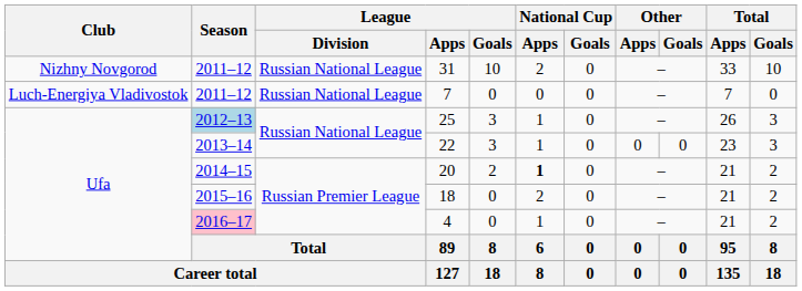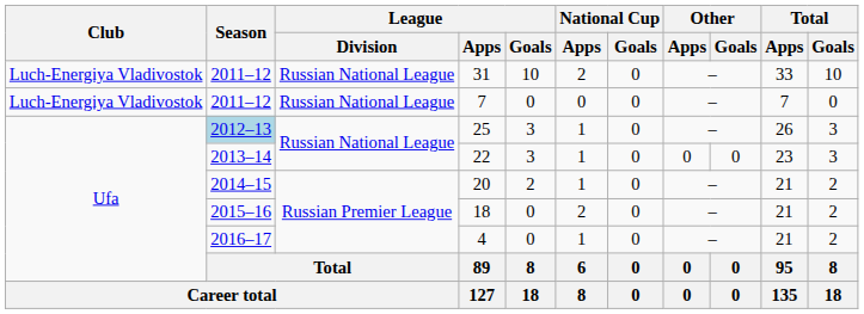 <table class="wikitable" style="text-align: center;">
 <tr>
 <th rowspan="2">Club</th>
 <th rowspan="2">Season</th>
 <th colspan="3">League</th>
 <th colspan="2">National Cup</th>
 <th colspan="2">Other</th>
 <th colspan="2">Total</th>
 </tr>
 <tr>
 <th>Division</th>
 <th>Apps</th>
 <th>Goals</th>
 <th>Apps</th>
 <th>Goals</th>
 <th>Apps</th>
 <th>Goals</th>
 <th>Apps</th>
 <th>Goals</th>
 </tr>
 <tr>
-<td valign="center"><a href='#'>Nizhny Novgorod</a></td>
+<td valign="center"><a href='#'>Luch-Energiya Vladivostok</a></td>
 <td><a href='#'>2011–12</a></td>
 <td><a href='#'>Russian National League</a></td>
 <td>31</td>
 <td>10</td>
 <td>2</td>
 <td>0</td>
 <td colspan="2">–</td>
 <td>33</td>
 <td>10</td>
 </tr>
 <tr>
 <td valign="center"><a href='#'>Luch-Energiya Vladivostok</a></td>
 <td><a href='#'>2011–12</a></td>
 <td><a href='#'>Russian National League</a></td>
 <td>7</td>
 <td>0</td>
 <td>0</td>
 <td>0</td>
 <td colspan="2">–</td>
 <td>7</td>
 <td>0</td>
 </tr>
 <tr>
 <td rowspan="6" valign="center"><a href='#'>Ufa</a></td>
 <td style="background: lightblue;"><a href='#'>2012–13</a></td>
 <td rowspan="2" valign="center"><a href='#'>Russian National League</a></td>
 <td>25</td>
 <td>3</td>
 <td>1</td>
 <td>0</td>
 <td colspan="2">–</td>
 <td>26</td>
 <td>3</td>
 </tr>
 <tr>
 <td><a href='#'>2013–14</a></td>
 <td>22</td>
 <td>3</td>
 <td>1</td>
 <td>0</td>
 <td>0</td>
 <td>0</td>
 <td>23</td>
 <td>3</td>
 </tr>
 <tr>
 <td><a href='#'>2014–15</a></td>
 <td rowspan="3" valign="center"><a href='#'>Russian Premier League</a></td>
 <td>20</td>
 <td>2</td>
-<td><strong>1</strong></td>
+<td>1</td>
 <td>0</td>
 <td colspan="2">–</td>
 <td>21</td>
 <td>2</td>
 </tr>
 <tr>
 <td><a href='#'>2015–16</a></td>
 <td>18</td>
 <td>0</td>
 <td>2</td>
 <td>0</td>
 <td colspan="2">–</td>
 <td>21</td>
 <td>2</td>
 </tr>
 <tr>
-<td style="background: pink;"><a href='#'>2016–17</a></td>
+<td><a href='#'>2016–17</a></td>
 <td>4</td>
 <td>0</td>
 <td>1</td>
 <td>0</td>
 <td colspan="2">–</td>
 <td>21</td>
 <td>2</td>
 </tr>
 <tr>
 <th colspan="2">Total</th>
 <th>89</th>
 <th>8</th>
 <th>6</th>
 <th>0</th>
 <th>0</th>
 <th>0</th>
 <th>95</th>
 <th>8</th>
 </tr>
 <tr>
 <th colspan="3">Career total</th>
 <th>127</th>
 <th>18</th>
 <th>8</th>
 <th>0</th>
 <th>0</th>
 <th>0</th>
 <th>135</th>
 <th>18</th>
 </tr>
 </table>
